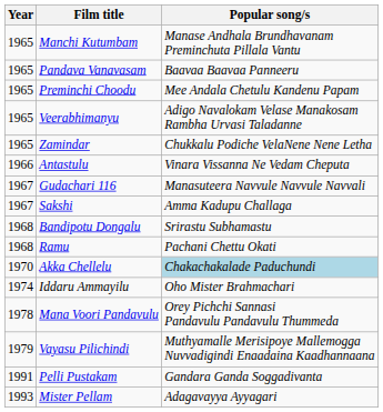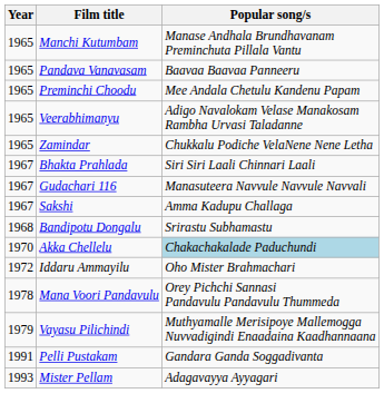 <table class="wikitable">
 <tr>
 <th>Year</th>
 <th>Film title</th>
 <th>Popular song/s</th>
 </tr>
 <tr>
 <td>1965</td>
 <td><em><a href='#'>Manchi Kutumbam</a></em></td>
 <td><em>Manase Andhala Brundhavanam</em><br><em>Preminchuta Pillala Vantu</em></td>
 </tr>
 <tr>
 <td>1965</td>
 <td><em><a href='#'>Pandava Vanavasam</a></em></td>
 <td><em>Baavaa Baavaa Panneeru</em></td>
 </tr>
 <tr>
 <td>1965</td>
 <td><em><a href='#'>Preminchi Choodu</a></em></td>
 <td><em>Mee Andala Chetulu Kandenu Papam</em></td>
 </tr>
 <tr>
 <td>1965</td>
 <td><em><a href='#'>Veerabhimanyu</a></em></td>
 <td><em>Adigo Navalokam Velase Manakosam</em><br><em>Rambha Urvasi Taladanne</em></td>
 </tr>
 <tr>
 <td>1965</td>
 <td><em><a href='#'>Zamindar</a></em></td>
 <td><em>Chukkalu Podiche VelaNene Nene Letha</em></td>
 </tr>
 <tr>
-<td>1966</td>
-<td><em><a href='#'>Antastulu</a></em></td>
-<td><em>Vinara Vissanna Ne Vedam Cheputa</em></td>
+<td>1967</td>
+<td><em><a href='#'>Bhakta Prahlada</a></em></td>
+<td><em>Siri Siri Laali Chinnari Laali</em></td>
 </tr>
 <tr>
 <td>1967</td>
 <td><em><a href='#'>Gudachari 116</a></em></td>
 <td><em>Manasuteera Navvule Navvule Navvali</em></td>
 </tr>
 <tr>
 <td>1967</td>
 <td><em><a href='#'>Sakshi</a></em></td>
 <td><em>Amma Kadupu Challaga</em></td>
 </tr>
 <tr>
 <td>1968</td>
 <td><em><a href='#'>Bandipotu Dongalu</a></em></td>
 <td><em>Srirastu Subhamastu</em></td>
 </tr>
 <tr>
-<td>1968</td>
-<td><em><a href='#'>Ramu</a></em></td>
-<td><em>Pachani Chettu Okati</em></td>
-</tr>
-<tr>
 <td>1970</td>
 <td><em><a href='#'>Akka Chellelu</a></em></td>
 <td style="background: lightblue;"><em>Chakachakalade Paduchundi</em></td>
 </tr>
 <tr>
-<td>1974</td>
+<td>1972</td>
 <td><em>Iddaru Ammayilu</em></td>
 <td><em>Oho Mister Brahmachari</em></td>
 </tr>
 <tr>
 <td>1978</td>
 <td><em><a href='#'>Mana Voori Pandavulu</a></em></td>
 <td><em>Orey Pichchi Sannasi</em> <br><em>Pandavulu Pandavulu Thummeda</em></td>
 </tr>
 <tr>
 <td>1979</td>
 <td><em><a href='#'>Vayasu Pilichindi</a></em></td>
 <td><em>Muthyamalle Merisipoye Mallemogga</em><br><em>Nuvvadigindi Enaadaina Kaadhannaana</em></td>
 </tr>
 <tr>
 <td>1991</td>
 <td><em><a href='#'>Pelli Pustakam</a></em></td>
 <td><em>Gandara Ganda Soggadivanta</em></td>
 </tr>
 <tr>
 <td>1993</td>
 <td><em><a href='#'>Mister Pellam</a></em></td>
 <td><em>Adagavayya Ayyagari</em></td>
 </tr>
 </table>
